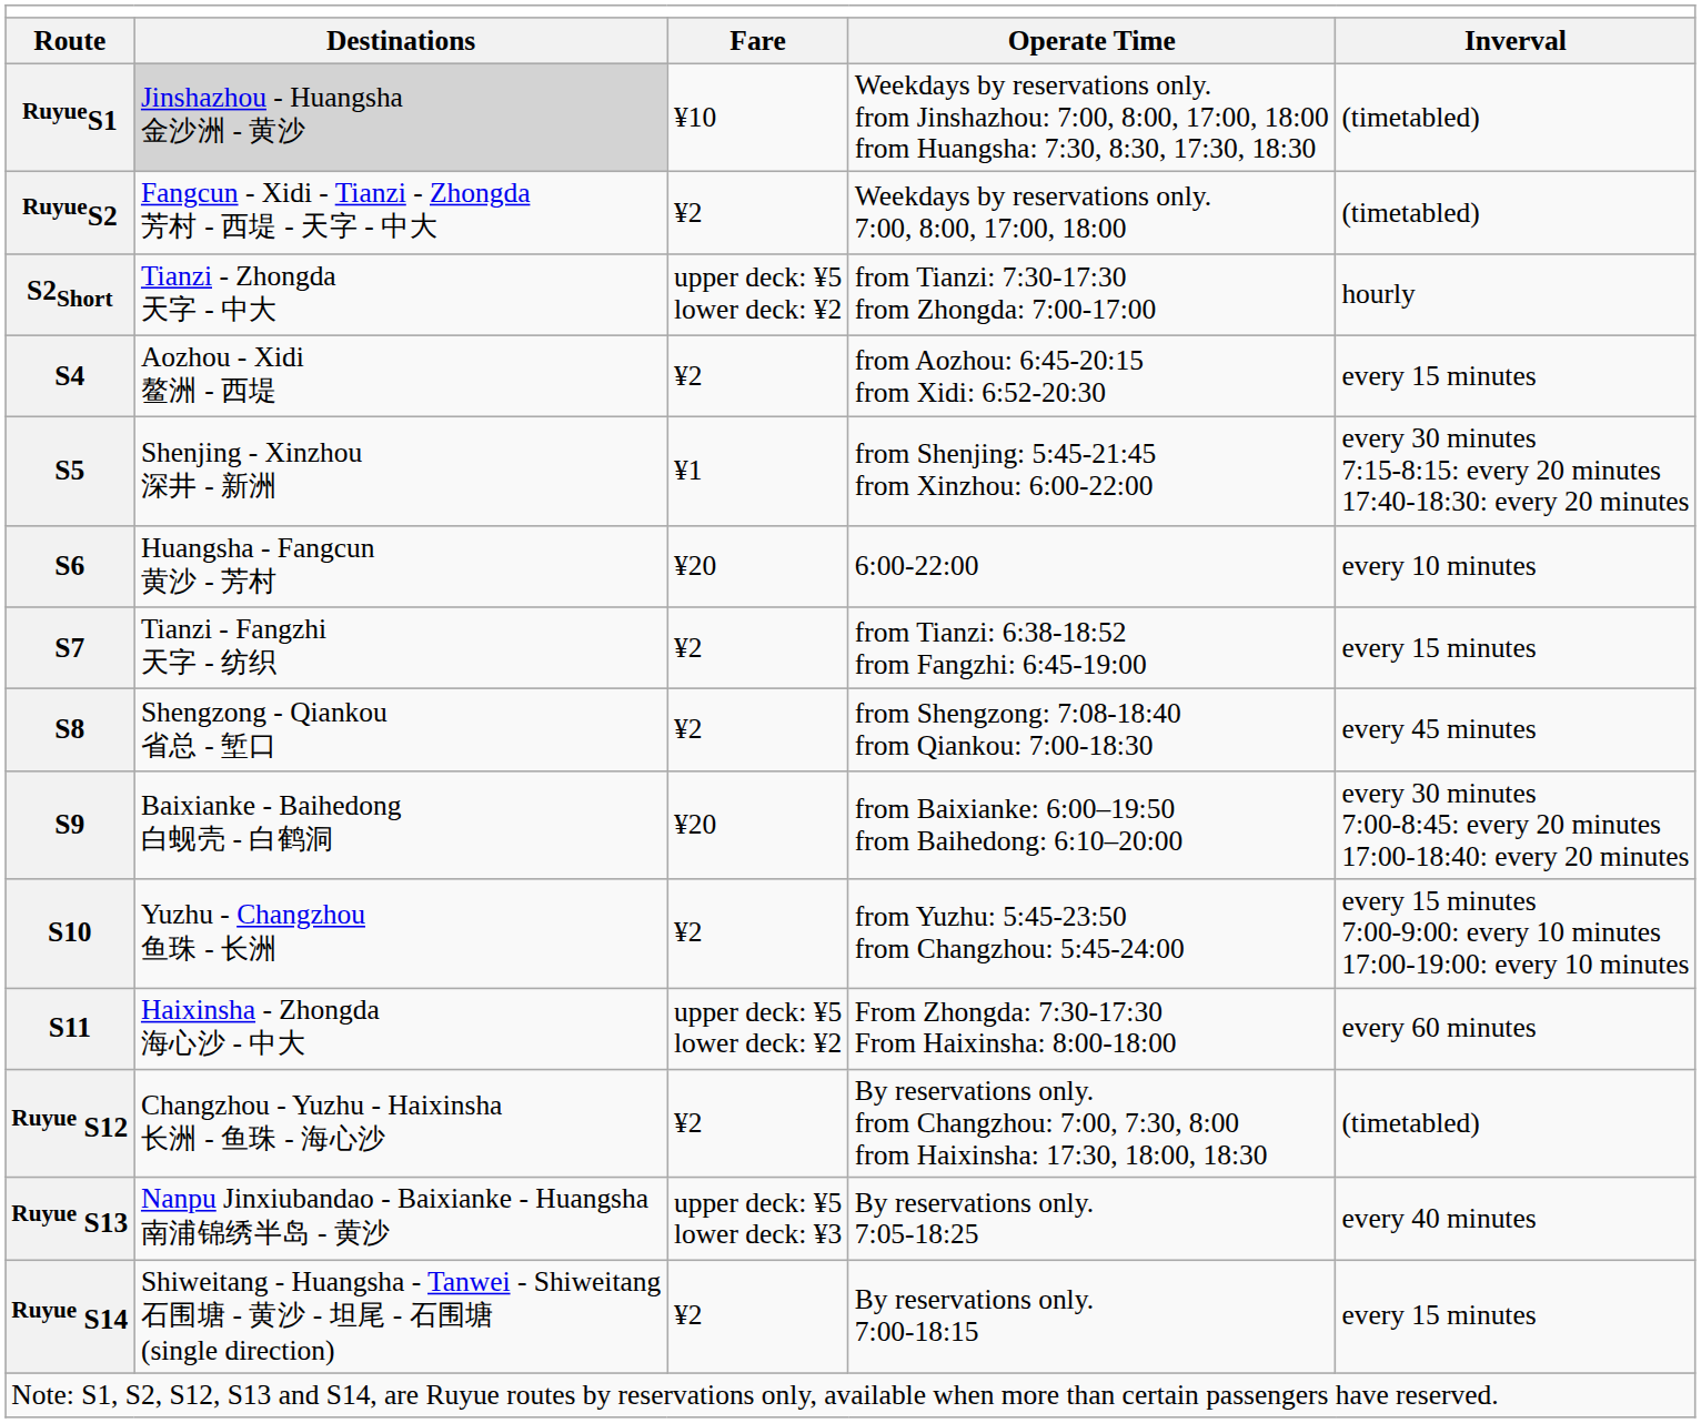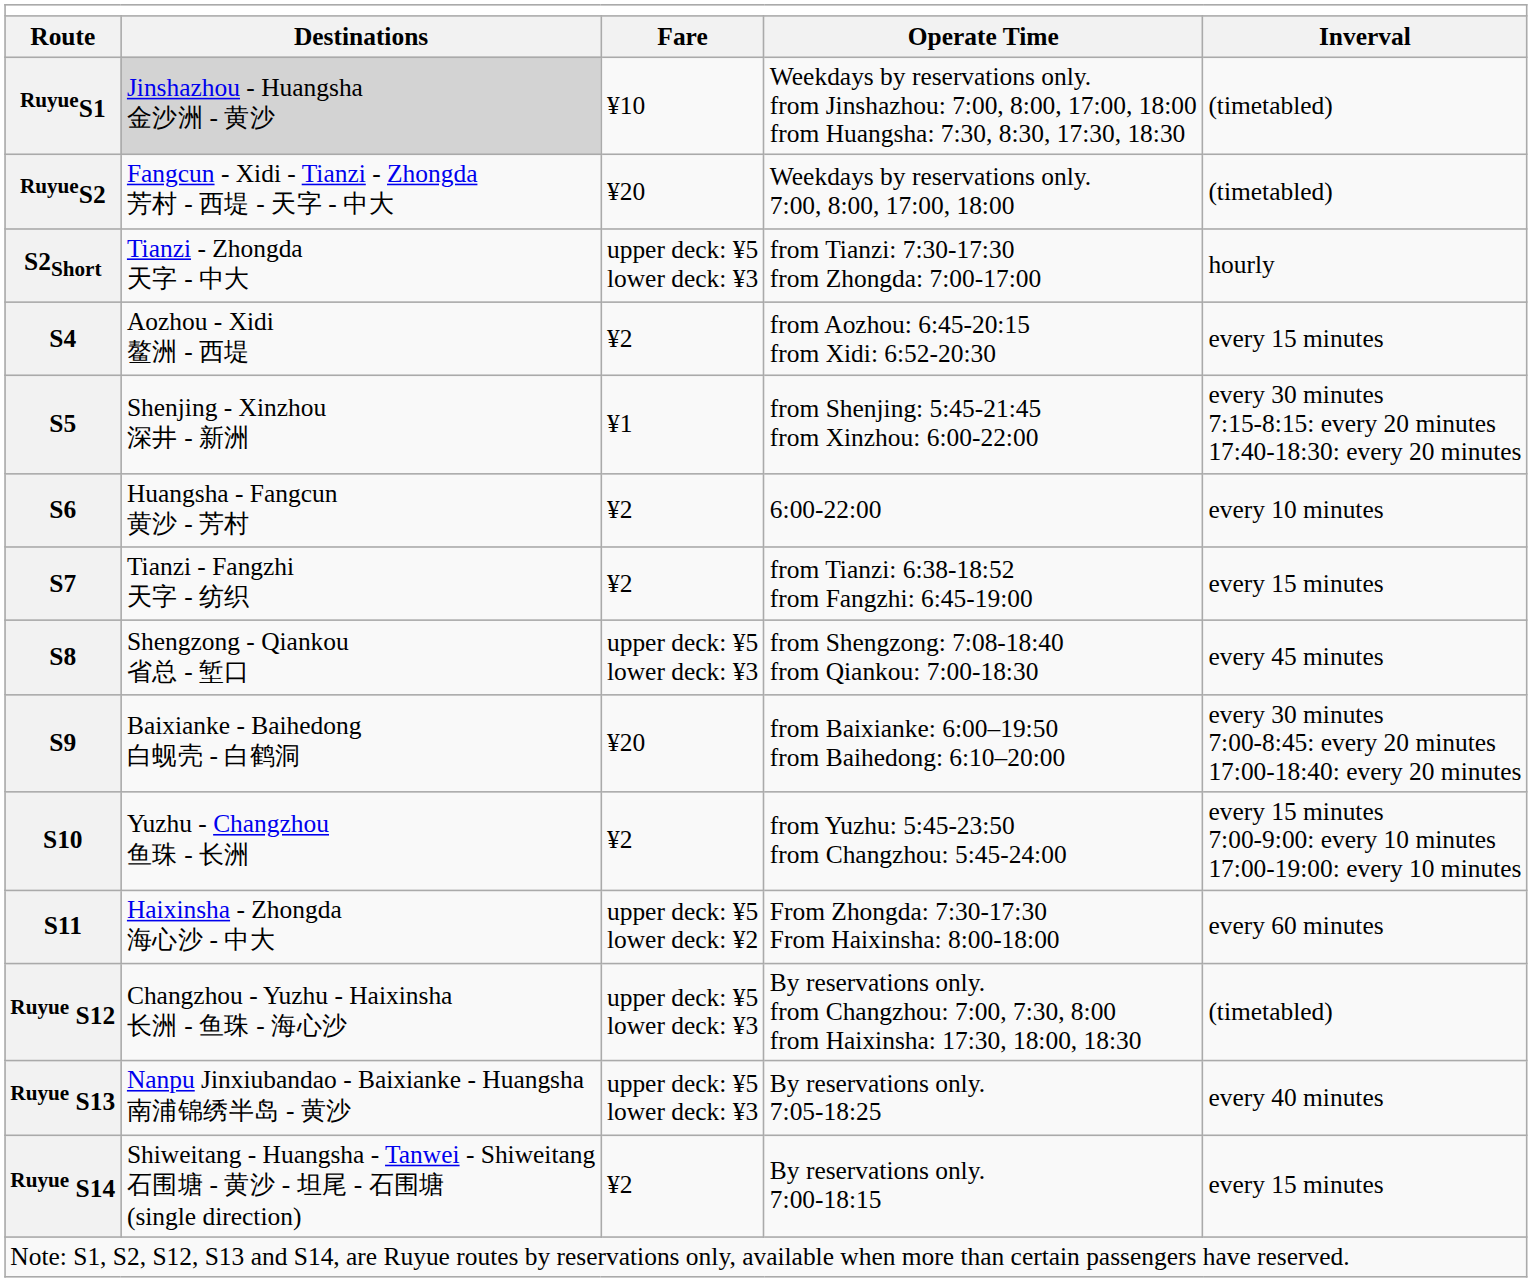 <table class="wikitable sortable" border="1" style="margin:auto;">
 <tr align=center>
 <td colspan="5" bgcolor="#fff"></td>
 </tr>
 <tr>
 <th>Route</th>
 <th>Destinations</th>
 <th>Fare</th>
 <th>Operate Time</th>
 <th>Inverval</th>
 </tr>
 <tr>
 <th><sup>Ruyue</sup>S1</th>
 <td style="background: lightgrey;"><a href='#'>Jinshazhou</a> - Huangsha<br>金沙洲 - 黄沙</td>
 <td>¥10</td>
 <td>Weekdays by reservations only.<br>from Jinshazhou: 7:00, 8:00, 17:00, 18:00<br>from Huangsha: 7:30, 8:30, 17:30, 18:30</td>
 <td>(timetabled)</td>
 </tr>
 <tr>
 <th><sup>Ruyue</sup>S2</th>
 <td><a href='#'>Fangcun</a> - Xidi - <a href='#'>Tianzi</a> - <a href='#'>Zhongda</a><br>芳村 - 西堤 - 天字 - 中大</td>
-<td>¥2</td>
+<td>¥20</td>
 <td>Weekdays by reservations only.<br>7:00, 8:00, 17:00, 18:00</td>
 <td>(timetabled)</td>
 </tr>
 <tr>
 <th>S2<sub>Short</sub></th>
 <td><a href='#'>Tianzi</a> - Zhongda<br>天字 - 中大</td>
-<td>upper deck: ¥5<br>lower deck: ¥2</td>
+<td>upper deck: ¥5<br>lower deck: ¥3</td>
 <td>from Tianzi: 7:30-17:30<br>from Zhongda: 7:00-17:00</td>
 <td>hourly</td>
 </tr>
 <tr>
 <th>S4</th>
 <td>Aozhou - Xidi<br>鳌洲 - 西堤</td>
 <td>¥2</td>
 <td>from Aozhou: 6:45-20:15<br>from Xidi: 6:52-20:30</td>
 <td>every 15 minutes</td>
 </tr>
 <tr>
 <th>S5</th>
 <td>Shenjing - Xinzhou<br>深井 - 新洲</td>
 <td>¥1</td>
 <td>from Shenjing: 5:45-21:45<br>from Xinzhou: 6:00-22:00</td>
 <td>every 30 minutes<br>7:15-8:15: every 20 minutes<br>17:40-18:30: every 20 minutes</td>
 </tr>
 <tr>
 <th>S6</th>
 <td>Huangsha - Fangcun<br>黄沙 - 芳村</td>
-<td>¥20</td>
+<td>¥2</td>
 <td>6:00-22:00</td>
 <td>every 10 minutes</td>
 </tr>
 <tr>
 <th>S7</th>
 <td>Tianzi - Fangzhi<br>天字 - 纺织</td>
 <td>¥2</td>
 <td>from Tianzi: 6:38-18:52<br>from Fangzhi: 6:45-19:00</td>
 <td>every 15 minutes</td>
 </tr>
 <tr>
 <th>S8</th>
 <td>Shengzong - Qiankou<br>省总 - 堑口</td>
-<td>¥2</td>
+<td>upper deck: ¥5<br>lower deck: ¥3</td>
 <td>from Shengzong: 7:08-18:40<br>from Qiankou: 7:00-18:30</td>
 <td>every 45 minutes</td>
 </tr>
 <tr>
 <th>S9</th>
 <td>Baixianke - Baihedong<br>白蚬壳 - 白鹤洞</td>
 <td>¥20</td>
 <td>from Baixianke: 6:00–19:50<br>from Baihedong: 6:10–20:00</td>
 <td>every 30 minutes<br>7:00-8:45: every 20 minutes<br>17:00-18:40: every 20 minutes</td>
 </tr>
 <tr>
 <th>S10</th>
 <td>Yuzhu - <a href='#'>Changzhou</a><br>鱼珠 - 长洲</td>
 <td>¥2</td>
 <td>from Yuzhu: 5:45-23:50<br>from Changzhou: 5:45-24:00</td>
 <td>every 15 minutes<br>7:00-9:00: every 10 minutes<br>17:00-19:00: every 10 minutes</td>
 </tr>
 <tr>
 <th>S11</th>
 <td><a href='#'>Haixinsha</a> - Zhongda<br>海心沙 - 中大</td>
 <td>upper deck: ¥5<br>lower deck: ¥2</td>
 <td>From Zhongda: 7:30-17:30<br>From Haixinsha: 8:00-18:00</td>
 <td>every 60 minutes</td>
 </tr>
 <tr>
 <th><sup>Ruyue</sup> S12</th>
 <td>Changzhou - Yuzhu - Haixinsha<br>长洲 - 鱼珠 - 海心沙</td>
-<td>¥2</td>
+<td>upper deck: ¥5<br>lower deck: ¥3</td>
 <td>By reservations only.<br>from Changzhou: 7:00, 7:30, 8:00<br>from Haixinsha: 17:30, 18:00, 18:30</td>
 <td>(timetabled)</td>
 </tr>
 <tr>
 <th><sup>Ruyue</sup> S13</th>
 <td><a href='#'>Nanpu</a> Jinxiubandao - Baixianke - Huangsha<br>南浦锦绣半岛 - 黄沙</td>
 <td>upper deck: ¥5<br>lower deck: ¥3</td>
 <td>By reservations only.<br>7:05-18:25</td>
 <td>every 40 minutes</td>
 </tr>
 <tr>
 <th><sup>Ruyue</sup> S14</th>
 <td>Shiweitang - Huangsha - <a href='#'>Tanwei</a> - Shiweitang<br>石围塘 - 黄沙 - 坦尾 - 石围塘<br>(single direction)</td>
 <td>¥2</td>
 <td>By reservations only.<br>7:00-18:15</td>
 <td>every 15 minutes</td>
 </tr>
 <tr>
 <td colspan="5">Note: S1, S2, S12, S13 and S14, are Ruyue routes by reservations only, available when more than certain passengers have reserved.</td>
 </tr>
 </table>
